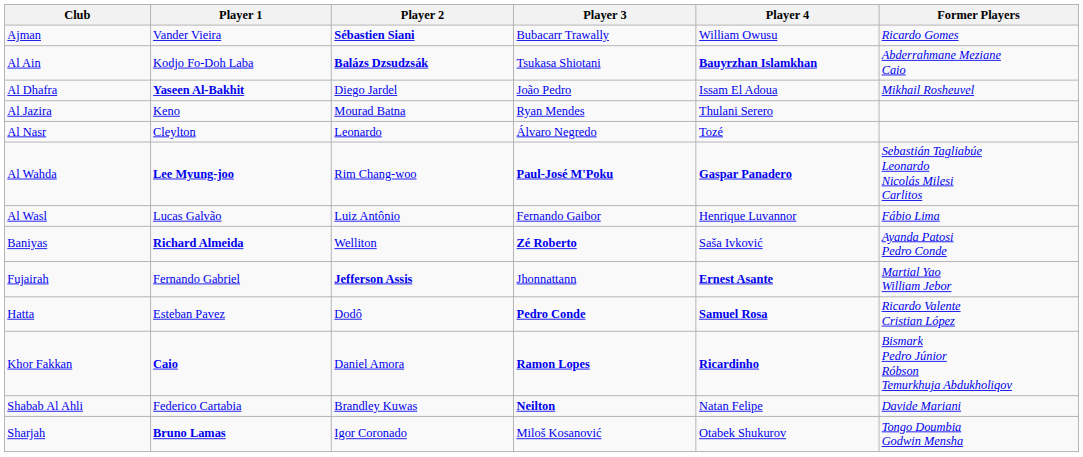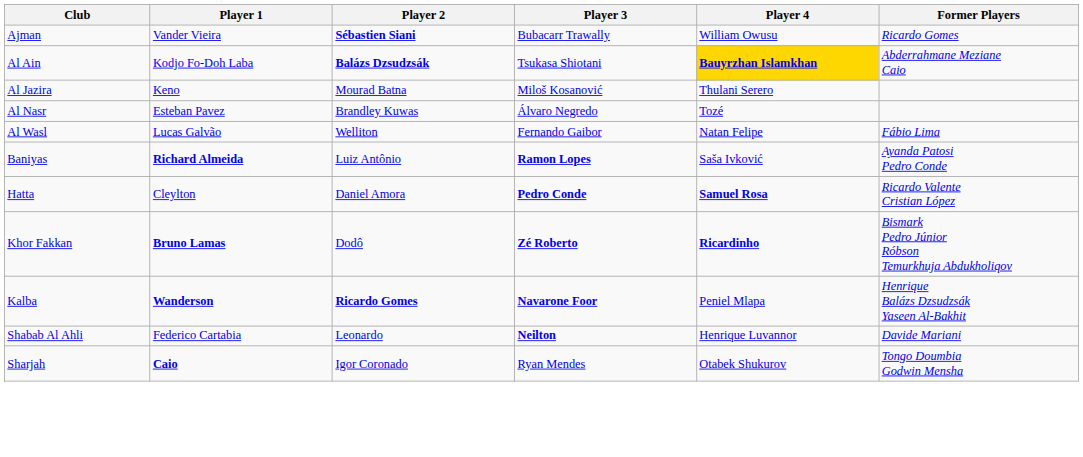 <table class="wikitable" border="1" style="text-align: left; font-size:90%">
 <tr>
 <th width="175">Club</th>
 <th width="220">Player 1</th>
 <th width="220">Player 2</th>
 <th width="220">Player 3</th>
 <th width="220">Player 4</th>
 <th width="240">Former Players</th>
 </tr>
 <tr>
 <td><a href='#'>Ajman</a></td>
 <td> <a href='#'>Vander Vieira</a></td>
 <td> <strong><a href='#'>Sébastien Siani</a></strong></td>
 <td> <a href='#'>Bubacarr Trawally</a></td>
 <td> <a href='#'>William Owusu</a></td>
 <td> <em><a href='#'>Ricardo Gomes</a></em></td>
 </tr>
 <tr>
 <td><a href='#'>Al Ain</a></td>
 <td> <a href='#'>Kodjo Fo-Doh Laba</a></td>
 <td> <strong><a href='#'>Balázs Dzsudzsák</a></strong></td>
 <td> <a href='#'>Tsukasa Shiotani</a></td>
-<td> <strong><a href='#'>Bauyrzhan Islamkhan</a></strong></td>
+<td style="background: gold;"> <strong><a href='#'>Bauyrzhan Islamkhan</a></strong></td>
 <td> <em><a href='#'>Abderrahmane Meziane</a></em><br> <em><a href='#'>Caio</a></em></td>
-</tr>
-<tr>
-<td><a href='#'>Al Dhafra</a></td>
-<td> <strong><a href='#'>Yaseen Al-Bakhit</a></strong></td>
-<td> <a href='#'>Diego Jardel</a></td>
-<td> <a href='#'>João Pedro</a></td>
-<td> <a href='#'>Issam El Adoua</a></td>
-<td> <em><a href='#'>Mikhail Rosheuvel</a></em></td>
 </tr>
 <tr>
 <td><a href='#'>Al Jazira</a></td>
 <td> <a href='#'>Keno</a></td>
 <td> <a href='#'>Mourad Batna</a></td>
-<td> <a href='#'>Ryan Mendes</a></td>
+<td> <a href='#'>Miloš Kosanović</a></td>
 <td> <a href='#'>Thulani Serero</a></td>
 <td></td>
 </tr>
 <tr>
 <td><a href='#'>Al Nasr</a></td>
-<td> <a href='#'>Cleylton</a></td>
-<td> <a href='#'>Leonardo</a></td>
+<td> <a href='#'>Esteban Pavez</a></td>
+<td> <a href='#'>Brandley Kuwas</a></td>
 <td> <a href='#'>Álvaro Negredo</a></td>
 <td> <a href='#'>Tozé</a></td>
 <td></td>
 </tr>
 <tr>
-<td><a href='#'>Al Wahda</a></td>
-<td> <strong><a href='#'>Lee Myung-joo</a></strong></td>
-<td> <a href='#'>Rim Chang-woo</a></td>
-<td> <strong><a href='#'>Paul-José M'Poku</a></strong></td>
-<td> <strong><a href='#'>Gaspar Panadero</a></strong></td>
-<td> <em><a href='#'>Sebastián Tagliabúe</a></em><br> <em><a href='#'>Leonardo</a></em><br> <em><a href='#'>Nicolás Milesi</a></em><br> <em><a href='#'>Carlitos</a></em></td>
-</tr>
-<tr>
 <td><a href='#'>Al Wasl</a></td>
 <td> <a href='#'>Lucas Galvão</a></td>
-<td> <a href='#'>Luiz Antônio</a></td>
+<td> <a href='#'>Welliton</a></td>
 <td> <a href='#'>Fernando Gaibor</a></td>
-<td> <a href='#'>Henrique Luvannor</a></td>
+<td> <a href='#'>Natan Felipe</a></td>
 <td> <em><a href='#'>Fábio Lima</a></em></td>
 </tr>
 <tr>
 <td><a href='#'>Baniyas</a></td>
 <td> <strong><a href='#'>Richard Almeida</a></strong></td>
-<td> <a href='#'>Welliton</a></td>
-<td> <strong><a href='#'>Zé Roberto</a></strong></td>
+<td> <a href='#'>Luiz Antônio</a></td>
+<td> <strong><a href='#'>Ramon Lopes</a></strong></td>
 <td> <a href='#'>Saša Ivković</a></td>
 <td> <em><a href='#'>Ayanda Patosi</a></em><br>  <em><a href='#'>Pedro Conde</a></em></td>
 </tr>
 <tr>
-<td><a href='#'>Fujairah</a></td>
-<td> <a href='#'>Fernando Gabriel</a></td>
-<td> <strong><a href='#'>Jefferson Assis</a></strong></td>
-<td> <a href='#'>Jhonnattann</a></td>
-<td> <strong><a href='#'>Ernest Asante</a></strong></td>
-<td> <em><a href='#'>Martial Yao</a></em><br> <em><a href='#'>William Jebor</a></em></td>
-</tr>
-<tr>
 <td><a href='#'>Hatta</a></td>
-<td> <a href='#'>Esteban Pavez</a></td>
-<td> <a href='#'>Dodô</a></td>
+<td> <a href='#'>Cleylton</a></td>
+<td> <a href='#'>Daniel Amora</a></td>
 <td> <strong><a href='#'>Pedro Conde</a></strong></td>
 <td> <strong><a href='#'>Samuel Rosa</a></strong></td>
 <td> <em><a href='#'>Ricardo Valente</a></em><br> <em><a href='#'>Cristian López</a></em></td>
 </tr>
 <tr>
 <td><a href='#'>Khor Fakkan</a></td>
-<td> <strong><a href='#'>Caio</a></strong></td>
-<td> <a href='#'>Daniel Amora</a></td>
-<td> <strong><a href='#'>Ramon Lopes</a></strong></td>
+<td> <strong><a href='#'>Bruno Lamas</a></strong></td>
+<td> <a href='#'>Dodô</a></td>
+<td> <strong><a href='#'>Zé Roberto</a></strong></td>
 <td> <strong><a href='#'>Ricardinho</a></strong></td>
 <td> <em><a href='#'>Bismark</a></em><br> <em><a href='#'>Pedro Júnior</a></em><br>  <em><a href='#'>Róbson</a></em><br> <em><a href='#'>Temurkhuja Abdukholiqov</a></em></td>
 </tr>
 <tr>
+<td><a href='#'>Kalba</a></td>
+<td> <strong><a href='#'>Wanderson</a></strong></td>
+<td> <strong><a href='#'>Ricardo Gomes</a></strong></td>
+<td> <strong><a href='#'>Navarone Foor</a></strong></td>
+<td> <a href='#'>Peniel Mlapa</a></td>
+<td> <em><a href='#'>Henrique</a></em><br> <em><a href='#'>Balázs Dzsudzsák</a></em><br> <em><a href='#'>Yaseen Al-Bakhit</a></em></td>
+</tr>
+<tr>
 <td><a href='#'>Shabab Al Ahli</a></td>
 <td> <a href='#'>Federico Cartabia</a></td>
-<td> <a href='#'>Brandley Kuwas</a></td>
+<td> <a href='#'>Leonardo</a></td>
 <td> <strong><a href='#'>Neilton</a></strong></td>
-<td> <a href='#'>Natan Felipe</a></td>
+<td> <a href='#'>Henrique Luvannor</a></td>
 <td> <em><a href='#'>Davide Mariani</a></em></td>
 </tr>
 <tr>
 <td><a href='#'>Sharjah</a></td>
-<td> <strong><a href='#'>Bruno Lamas</a></strong></td>
+<td> <strong><a href='#'>Caio</a></strong></td>
 <td> <a href='#'>Igor Coronado</a></td>
-<td> <a href='#'>Miloš Kosanović</a></td>
+<td> <a href='#'>Ryan Mendes</a></td>
 <td> <a href='#'>Otabek Shukurov</a></td>
 <td> <em><a href='#'>Tongo Doumbia</a></em><br> <em><a href='#'>Godwin Mensha</a></em></td>
 </tr>
 </table>
